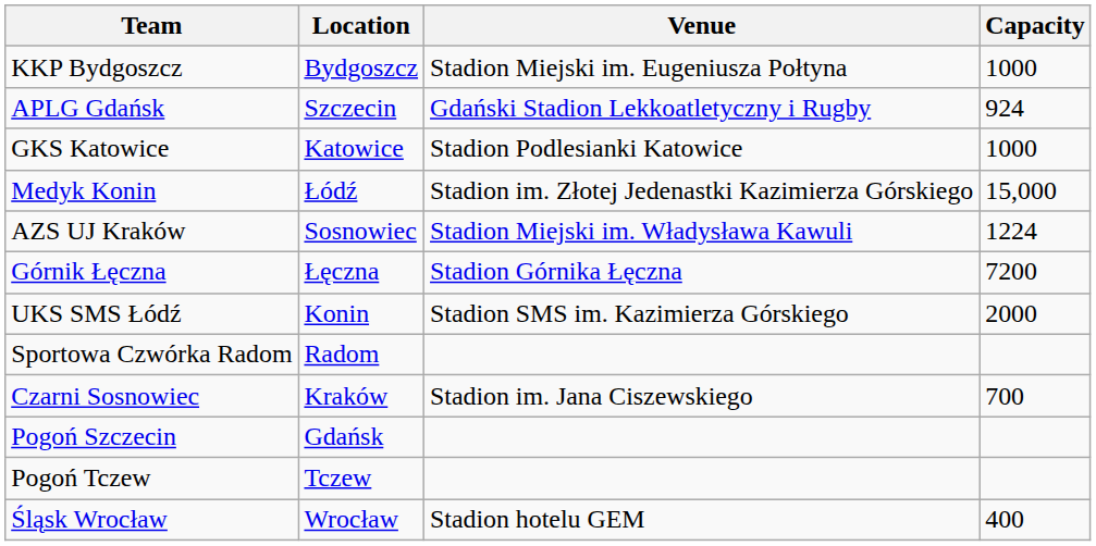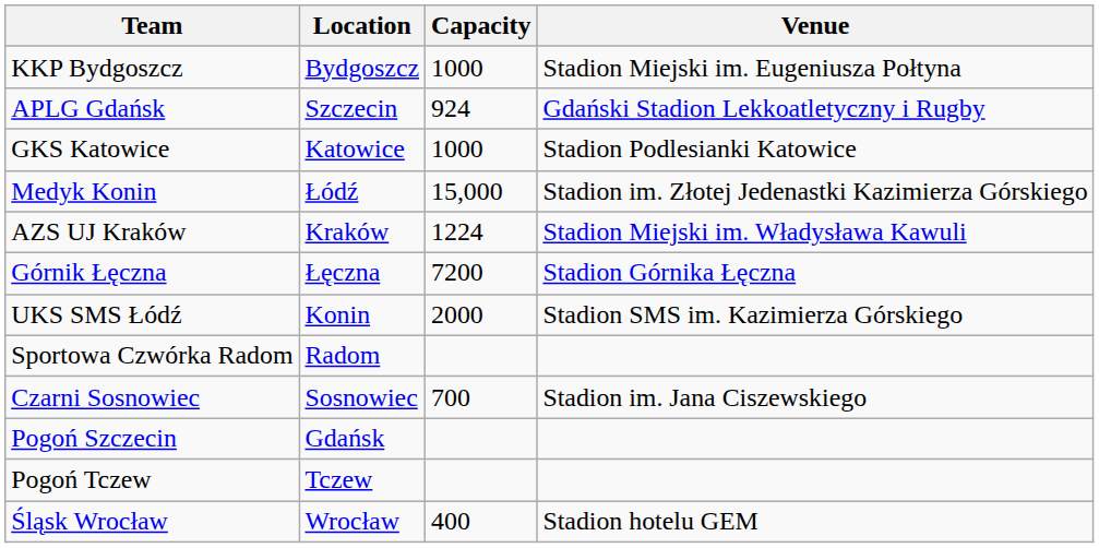 <table class="wikitable sortable" style="text-align: left;">
 <tr>
 <th>Team</th>
 <th>Location</th>
+<th>Capacity</th>
 <th>Venue</th>
-<th>Capacity</th>
 </tr>
 <tr>
 <td>KKP Bydgoszcz</td>
 <td><a href='#'>Bydgoszcz</a></td>
+<td>1000</td>
 <td>Stadion Miejski im. Eugeniusza Połtyna</td>
-<td>1000</td>
 </tr>
 <tr>
 <td><a href='#'>APLG Gdańsk</a></td>
 <td><a href='#'>Szczecin</a></td>
+<td>924</td>
 <td><a href='#'>Gdański Stadion Lekkoatletyczny i Rugby</a></td>
-<td>924</td>
 </tr>
 <tr>
 <td>GKS Katowice</td>
 <td><a href='#'>Katowice</a></td>
+<td>1000</td>
 <td>Stadion Podlesianki Katowice</td>
-<td>1000</td>
 </tr>
 <tr>
 <td><a href='#'>Medyk Konin</a></td>
 <td><a href='#'>Łódź</a></td>
+<td>15,000</td>
 <td>Stadion im. Złotej Jedenastki Kazimierza Górskiego</td>
-<td>15,000</td>
 </tr>
 <tr>
 <td>AZS UJ Kraków</td>
-<td><a href='#'>Sosnowiec</a></td>
+<td><a href='#'>Kraków</a></td>
+<td>1224</td>
 <td><a href='#'>Stadion Miejski im. Władysława Kawuli</a></td>
-<td>1224</td>
 </tr>
 <tr>
 <td><a href='#'>Górnik Łęczna</a></td>
 <td><a href='#'>Łęczna</a></td>
+<td>7200</td>
 <td><a href='#'>Stadion Górnika Łęczna</a></td>
-<td>7200</td>
 </tr>
 <tr>
 <td>UKS SMS Łódź</td>
 <td><a href='#'>Konin</a></td>
+<td>2000</td>
 <td>Stadion SMS im. Kazimierza Górskiego</td>
-<td>2000</td>
 </tr>
 <tr>
 <td>Sportowa Czwórka Radom</td>
 <td><a href='#'>Radom</a></td>
 <td></td>
 <td></td>
 </tr>
 <tr>
 <td><a href='#'>Czarni Sosnowiec</a></td>
-<td><a href='#'>Kraków</a></td>
+<td><a href='#'>Sosnowiec</a></td>
+<td>700</td>
 <td>Stadion im. Jana Ciszewskiego</td>
-<td>700</td>
 </tr>
 <tr>
 <td><a href='#'>Pogoń Szczecin</a></td>
 <td><a href='#'>Gdańsk</a></td>
 <td></td>
 <td></td>
 </tr>
 <tr>
 <td>Pogoń Tczew</td>
 <td><a href='#'>Tczew</a></td>
 <td></td>
 <td></td>
 </tr>
 <tr>
 <td><a href='#'>Śląsk Wrocław</a></td>
 <td><a href='#'>Wrocław</a></td>
+<td>400</td>
 <td>Stadion hotelu GEM</td>
-<td>400</td>
 </tr>
 </table>
